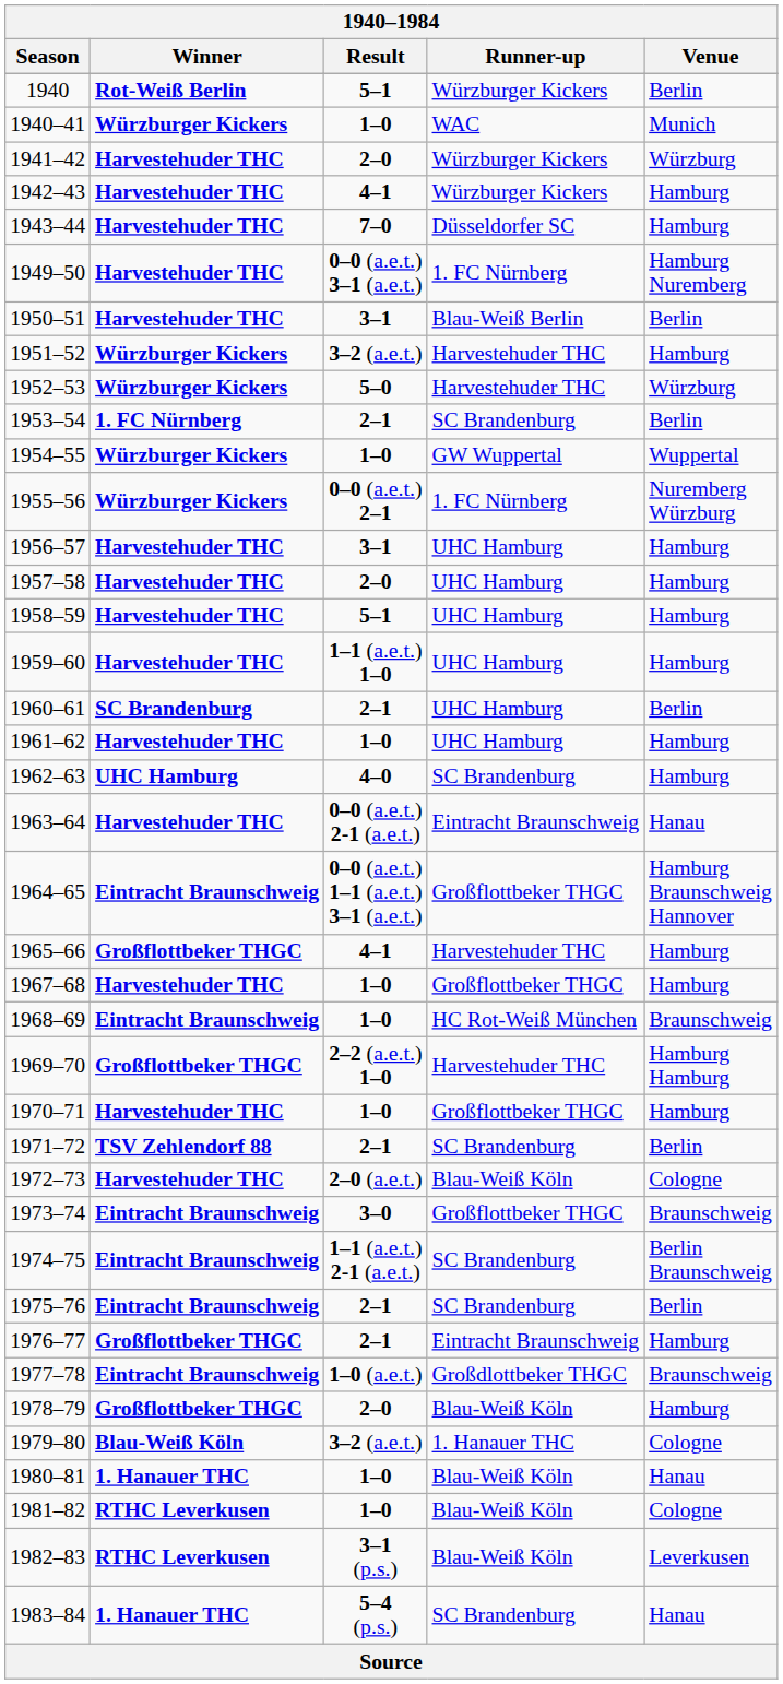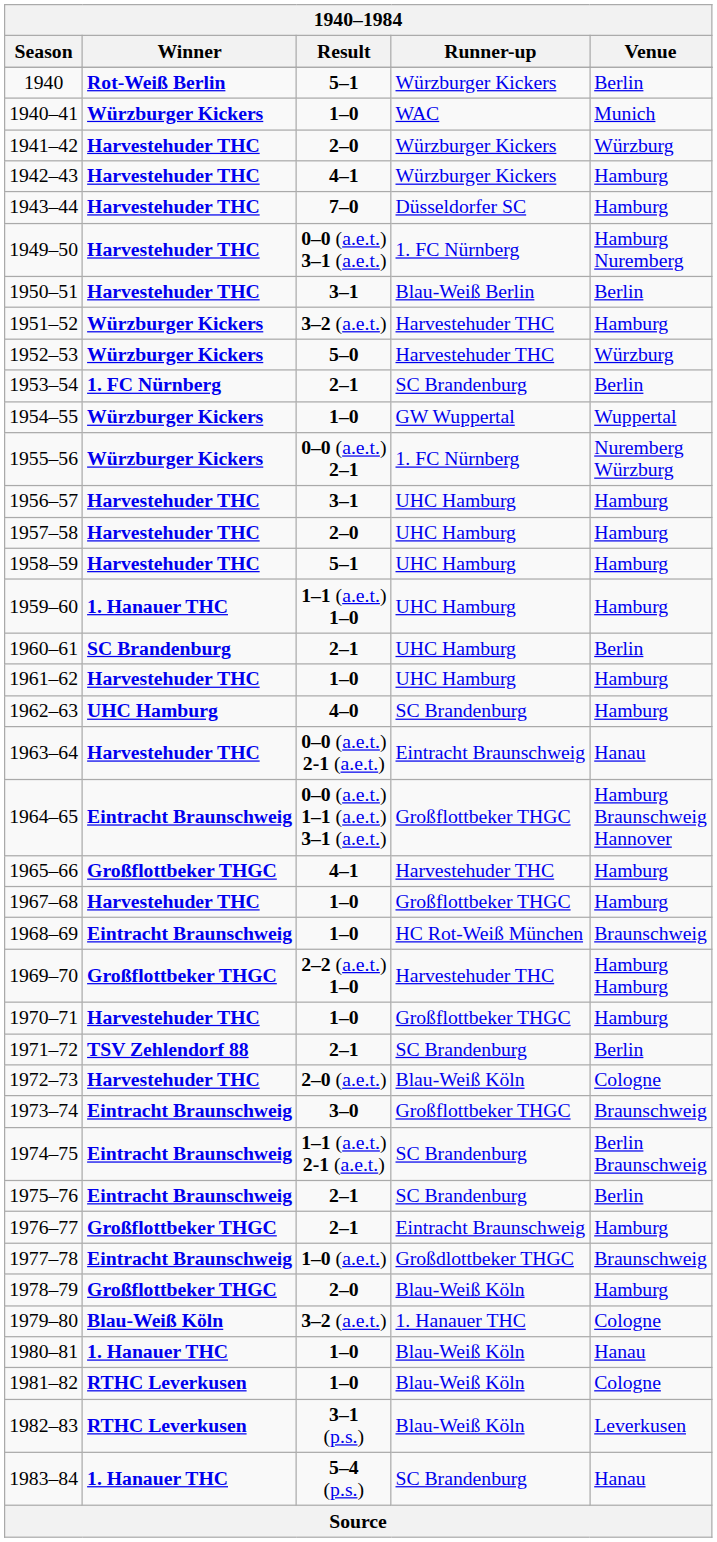 <table class=wikitable>
 <tr>
 <th colspan=5>1940–1984</th>
 </tr>
 <tr>
 <th>Season</th>
 <th>Winner</th>
 <th>Result</th>
 <th>Runner-up</th>
 <th>Venue</th>
 </tr>
 <tr>
 </tr>
 <tr>
 <td align=center>1940</td>
 <td><strong><a href='#'>Rot-Weiß Berlin</a></strong></td>
 <td align=center><strong>5–1</strong></td>
 <td><a href='#'>Würzburger Kickers</a></td>
 <td><a href='#'>Berlin</a></td>
 </tr>
 <tr>
 <td align=center>1940–41</td>
 <td><strong><a href='#'>Würzburger Kickers</a></strong></td>
 <td align=center><strong>1–0</strong></td>
 <td><a href='#'>WAC</a></td>
 <td><a href='#'>Munich</a></td>
 </tr>
 <tr>
 <td align=center>1941–42</td>
 <td><strong><a href='#'>Harvestehuder THC</a></strong></td>
 <td align=center><strong>2–0</strong></td>
 <td><a href='#'>Würzburger Kickers</a></td>
 <td><a href='#'>Würzburg</a></td>
 </tr>
 <tr>
 <td align=center>1942–43</td>
 <td><strong><a href='#'>Harvestehuder THC</a></strong></td>
 <td align=center><strong>4–1</strong></td>
 <td><a href='#'>Würzburger Kickers</a></td>
 <td><a href='#'>Hamburg</a></td>
 </tr>
 <tr>
 <td align=center>1943–44</td>
 <td><strong><a href='#'>Harvestehuder THC</a></strong></td>
 <td align=center><strong>7–0</strong></td>
 <td><a href='#'>Düsseldorfer SC</a></td>
 <td><a href='#'>Hamburg</a></td>
 </tr>
 <tr>
 <td align=center>1949–50</td>
 <td><strong><a href='#'>Harvestehuder THC</a></strong></td>
 <td align=center><strong>0–0</strong> (<a href='#'>a.e.t.</a>)<br><strong>3–1</strong> (<a href='#'>a.e.t.</a>)</td>
 <td><a href='#'>1. FC Nürnberg</a></td>
 <td><a href='#'>Hamburg</a><br><a href='#'>Nuremberg</a></td>
 </tr>
 <tr>
 <td align=center>1950–51</td>
 <td><strong><a href='#'>Harvestehuder THC</a></strong></td>
 <td align=center><strong>3–1</strong></td>
 <td><a href='#'>Blau-Weiß Berlin</a></td>
 <td><a href='#'>Berlin</a></td>
 </tr>
 <tr>
 <td align=center>1951–52</td>
 <td><strong><a href='#'>Würzburger Kickers</a></strong></td>
 <td align=center><strong>3–2</strong> (<a href='#'>a.e.t.</a>)</td>
 <td><a href='#'>Harvestehuder THC</a></td>
 <td><a href='#'>Hamburg</a></td>
 </tr>
 <tr>
 <td align=center>1952–53</td>
 <td><strong><a href='#'>Würzburger Kickers</a></strong></td>
 <td align=center><strong>5–0</strong></td>
 <td><a href='#'>Harvestehuder THC</a></td>
 <td><a href='#'>Würzburg</a></td>
 </tr>
 <tr>
 <td align=center>1953–54</td>
 <td><strong><a href='#'>1. FC Nürnberg</a></strong></td>
 <td align=center><strong>2–1</strong></td>
 <td><a href='#'>SC Brandenburg</a></td>
 <td><a href='#'>Berlin</a></td>
 </tr>
 <tr>
 <td align=center>1954–55</td>
 <td><strong><a href='#'>Würzburger Kickers</a></strong></td>
 <td align=center><strong>1–0</strong></td>
 <td><a href='#'>GW Wuppertal</a></td>
 <td><a href='#'>Wuppertal</a></td>
 </tr>
 <tr>
 <td align=center>1955–56</td>
 <td><strong><a href='#'>Würzburger Kickers</a></strong></td>
 <td align=center><strong>0–0</strong> (<a href='#'>a.e.t.</a>)<br><strong>2–1</strong></td>
 <td><a href='#'>1. FC Nürnberg</a></td>
 <td><a href='#'>Nuremberg</a><br><a href='#'>Würzburg</a></td>
 </tr>
 <tr>
 <td align=center>1956–57</td>
 <td><strong><a href='#'>Harvestehuder THC</a></strong></td>
 <td align=center><strong>3–1</strong></td>
 <td><a href='#'>UHC Hamburg</a></td>
 <td><a href='#'>Hamburg</a></td>
 </tr>
 <tr>
 <td align=center>1957–58</td>
 <td><strong><a href='#'>Harvestehuder THC</a></strong></td>
 <td align=center><strong>2–0</strong></td>
 <td><a href='#'>UHC Hamburg</a></td>
 <td><a href='#'>Hamburg</a></td>
 </tr>
 <tr>
 <td align=center>1958–59</td>
 <td><strong><a href='#'>Harvestehuder THC</a></strong></td>
 <td align=center><strong>5–1</strong></td>
 <td><a href='#'>UHC Hamburg</a></td>
 <td><a href='#'>Hamburg</a></td>
 </tr>
 <tr>
 <td align=center>1959–60</td>
-<td><strong><a href='#'>Harvestehuder THC</a></strong></td>
+<td><strong><a href='#'>1. Hanauer THC</a></strong></td>
 <td align=center><strong>1–1</strong> (<a href='#'>a.e.t.</a>)<br><strong>1–0</strong></td>
 <td><a href='#'>UHC Hamburg</a></td>
 <td><a href='#'>Hamburg</a></td>
 </tr>
 <tr>
 <td align=center>1960–61</td>
 <td><strong><a href='#'>SC Brandenburg</a></strong></td>
 <td align=center><strong>2–1</strong></td>
 <td><a href='#'>UHC Hamburg</a></td>
 <td><a href='#'>Berlin</a></td>
 </tr>
 <tr>
 <td align=center>1961–62</td>
 <td><strong><a href='#'>Harvestehuder THC</a></strong></td>
 <td align=center><strong>1–0</strong></td>
 <td><a href='#'>UHC Hamburg</a></td>
 <td><a href='#'>Hamburg</a></td>
 </tr>
 <tr>
 <td align=center>1962–63</td>
 <td><strong><a href='#'>UHC Hamburg</a></strong></td>
 <td align=center><strong>4–0</strong></td>
 <td><a href='#'>SC Brandenburg</a></td>
 <td><a href='#'>Hamburg</a></td>
 </tr>
 <tr>
 <td align=center>1963–64</td>
 <td><strong><a href='#'>Harvestehuder THC</a></strong></td>
 <td align=center><strong>0–0</strong> (<a href='#'>a.e.t.</a>)<br><strong>2-1</strong> (<a href='#'>a.e.t.</a>)</td>
 <td><a href='#'>Eintracht Braunschweig</a></td>
 <td><a href='#'>Hanau</a></td>
 </tr>
 <tr>
 <td align=center>1964–65</td>
 <td><strong><a href='#'>Eintracht Braunschweig</a></strong></td>
 <td align=center><strong>0–0</strong> (<a href='#'>a.e.t.</a>)<br><strong>1–1</strong> (<a href='#'>a.e.t.</a>)<br><strong>3–1</strong> (<a href='#'>a.e.t.</a>)</td>
 <td><a href='#'>Großflottbeker THGC</a></td>
 <td><a href='#'>Hamburg</a><br><a href='#'>Braunschweig</a><br><a href='#'>Hannover</a></td>
 </tr>
 <tr>
 <td align=center>1965–66</td>
 <td><strong><a href='#'>Großflottbeker THGC</a></strong></td>
 <td align=center><strong>4–1</strong></td>
 <td><a href='#'>Harvestehuder THC</a></td>
 <td><a href='#'>Hamburg</a></td>
 </tr>
 <tr>
 <td align=center>1967–68</td>
 <td><strong><a href='#'>Harvestehuder THC</a></strong></td>
 <td align=center><strong>1–0</strong></td>
 <td><a href='#'>Großflottbeker THGC</a></td>
 <td><a href='#'>Hamburg</a></td>
 </tr>
 <tr>
 <td align=center>1968–69</td>
 <td><strong><a href='#'>Eintracht Braunschweig</a></strong></td>
 <td align=center><strong>1–0</strong></td>
 <td><a href='#'>HC Rot-Weiß München</a></td>
 <td><a href='#'>Braunschweig</a></td>
 </tr>
 <tr>
 <td align=center>1969–70</td>
 <td><strong><a href='#'>Großflottbeker THGC</a></strong></td>
 <td align=center><strong>2–2</strong> (<a href='#'>a.e.t.</a>)<br><strong>1–0</strong></td>
 <td><a href='#'>Harvestehuder THC</a></td>
 <td><a href='#'>Hamburg</a><br><a href='#'>Hamburg</a></td>
 </tr>
 <tr>
 <td align=center>1970–71</td>
 <td><strong><a href='#'>Harvestehuder THC</a></strong></td>
 <td align=center><strong>1–0</strong></td>
 <td><a href='#'>Großflottbeker THGC</a></td>
 <td><a href='#'>Hamburg</a></td>
 </tr>
 <tr>
 <td align=center>1971–72</td>
 <td><strong><a href='#'>TSV Zehlendorf 88</a></strong></td>
 <td align=center><strong>2–1</strong></td>
 <td><a href='#'>SC Brandenburg</a></td>
 <td><a href='#'>Berlin</a></td>
 </tr>
 <tr>
 <td align=center>1972–73</td>
 <td><strong><a href='#'>Harvestehuder THC</a></strong></td>
 <td align=center><strong>2–0</strong> (<a href='#'>a.e.t.</a>)</td>
 <td><a href='#'>Blau-Weiß Köln</a></td>
 <td><a href='#'>Cologne</a></td>
 </tr>
 <tr>
 <td align=center>1973–74</td>
 <td><strong><a href='#'>Eintracht Braunschweig</a></strong></td>
 <td align=center><strong>3–0</strong></td>
 <td><a href='#'>Großflottbeker THGC</a></td>
 <td><a href='#'>Braunschweig</a></td>
 </tr>
 <tr>
 <td align=center>1974–75</td>
 <td><strong><a href='#'>Eintracht Braunschweig</a></strong></td>
 <td align=center><strong>1–1</strong> (<a href='#'>a.e.t.</a>)<br><strong>2-1</strong> (<a href='#'>a.e.t.</a>)</td>
 <td><a href='#'>SC Brandenburg</a></td>
 <td><a href='#'>Berlin</a><br><a href='#'>Braunschweig</a></td>
 </tr>
 <tr>
 <td align=center>1975–76</td>
 <td><strong><a href='#'>Eintracht Braunschweig</a></strong></td>
 <td align=center><strong>2–1</strong></td>
 <td><a href='#'>SC Brandenburg</a></td>
 <td><a href='#'>Berlin</a></td>
 </tr>
 <tr>
 <td align=center>1976–77</td>
 <td><strong><a href='#'>Großflottbeker THGC</a></strong></td>
 <td align=center><strong>2–1</strong></td>
 <td><a href='#'>Eintracht Braunschweig</a></td>
 <td><a href='#'>Hamburg</a></td>
 </tr>
 <tr>
 <td align=center>1977–78</td>
 <td><strong><a href='#'>Eintracht Braunschweig</a></strong></td>
 <td align=center><strong>1–0</strong> (<a href='#'>a.e.t.</a>)</td>
 <td><a href='#'>Großdlottbeker THGC</a></td>
 <td><a href='#'>Braunschweig</a></td>
 </tr>
 <tr>
 <td align=center>1978–79</td>
 <td><strong><a href='#'>Großflottbeker THGC</a></strong></td>
 <td align=center><strong>2–0</strong></td>
 <td><a href='#'>Blau-Weiß Köln</a></td>
 <td><a href='#'>Hamburg</a></td>
 </tr>
 <tr>
 <td align=center>1979–80</td>
 <td><strong><a href='#'>Blau-Weiß Köln</a></strong></td>
 <td align=center><strong>3–2</strong> (<a href='#'>a.e.t.</a>)</td>
 <td><a href='#'>1. Hanauer THC</a></td>
 <td><a href='#'>Cologne</a></td>
 </tr>
 <tr>
 <td align=center>1980–81</td>
 <td><strong><a href='#'>1. Hanauer THC</a></strong></td>
 <td align=center><strong>1–0</strong></td>
 <td><a href='#'>Blau-Weiß Köln</a></td>
 <td><a href='#'>Hanau</a></td>
 </tr>
 <tr>
 <td align=center>1981–82</td>
 <td><strong><a href='#'>RTHC Leverkusen</a></strong></td>
 <td align=center><strong>1–0</strong></td>
 <td><a href='#'>Blau-Weiß Köln</a></td>
 <td><a href='#'>Cologne</a></td>
 </tr>
 <tr>
 <td align=center>1982–83</td>
 <td><strong><a href='#'>RTHC Leverkusen</a></strong></td>
 <td align=center><strong>3–1</strong><br>(<a href='#'>p.s.</a>)</td>
 <td><a href='#'>Blau-Weiß Köln</a></td>
 <td><a href='#'>Leverkusen</a></td>
 </tr>
 <tr>
 <td align=center>1983–84</td>
 <td><strong><a href='#'>1. Hanauer THC</a></strong></td>
 <td align=center><strong>5–4</strong><br>(<a href='#'>p.s.</a>)</td>
 <td><a href='#'>SC Brandenburg</a></td>
 <td><a href='#'>Hanau</a></td>
 </tr>
 <tr>
 <th colspan=5>Source</th>
 </tr>
 </table>
